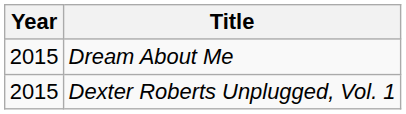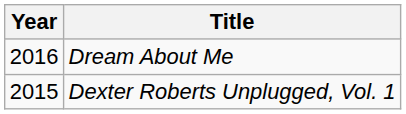 <table class="wikitable">
 <tr>
 <th>Year</th>
 <th>Title</th>
 </tr>
 <tr>
-<td>2015</td>
+<td>2016</td>
 <td><em>Dream About Me</em></td>
 </tr>
 <tr>
 <td>2015</td>
 <td><em>Dexter Roberts Unplugged, Vol. 1</em></td>
 </tr>
 </table>
